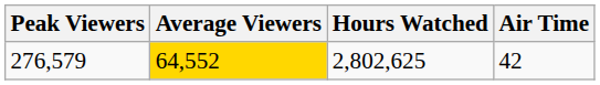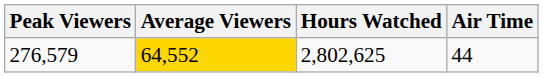 <table class="wikitable">
 <tr>
 <th>Peak Viewers</th>
 <th>Average Viewers</th>
 <th>Hours Watched</th>
 <th>Air Time</th>
 </tr>
 <tr>
 <td>276,579</td>
 <td style="background: gold;">64,552</td>
 <td>2,802,625</td>
-<td>42</td>
+<td>44</td>
 </tr>
 </table>
